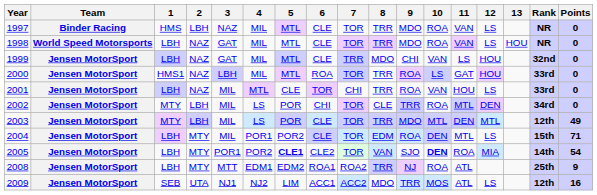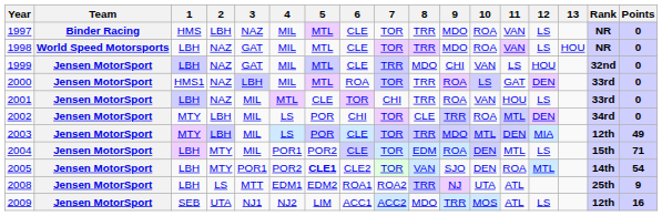 <table class="wikitable" style="text-align:center; font-size:90%">
 <tr>
 <th>Year</th>
 <th>Team</th>
 <th>1</th>
 <th>2</th>
 <th>3</th>
 <th>4</th>
 <th>5</th>
 <th>6</th>
 <th>7</th>
 <th>8</th>
 <th>9</th>
 <th>10</th>
 <th>11</th>
 <th>12</th>
 <th>13</th>
 <th>Rank</th>
 <th>Points</th>
 </tr>
 <tr>
 <td><a href='#'>1997</a></td>
 <th><a href='#'>Binder Racing</a></th>
 <td><a href='#'>HMS</a></td>
 <td><a href='#'>LBH</a></td>
 <td><a href='#'>NAZ</a></td>
 <td><a href='#'>MIL</a></td>
 <td style="background:#EFCFFF;"><a href='#'>MTL</a><br></td>
 <td><a href='#'>CLE</a></td>
 <td><a href='#'>TOR</a></td>
 <td><a href='#'>TRR</a></td>
 <td><a href='#'>MDO</a></td>
 <td><a href='#'>ROA</a></td>
 <td><a href='#'>VAN</a></td>
 <td><a href='#'>LS</a></td>
 <td></td>
 <td style="background:#CFCFFF;"><strong>NR</strong></td>
 <td style="background:#CFCFFF;"><strong>0</strong></td>
 </tr>
 <tr>
 <td><a href='#'>1998</a></td>
 <th><a href='#'>World Speed Motorsports</a></th>
 <td><a href='#'>LBH</a></td>
 <td><a href='#'>NAZ</a></td>
 <td><a href='#'>GAT</a></td>
 <td><a href='#'>MIL</a></td>
 <td><a href='#'>MTL</a><br></td>
 <td><a href='#'>CLE</a></td>
 <td style="background:#EFCFFF;"><a href='#'>TOR</a><br></td>
 <td style="background:#EFCFFF;"><a href='#'>TRR</a><br></td>
 <td><a href='#'>MDO</a></td>
 <td><a href='#'>ROA</a></td>
 <td style="background:#EFCFFF;"><a href='#'>VAN</a><br></td>
 <td><a href='#'>LS</a></td>
 <td><a href='#'>HOU</a></td>
 <td style="background:#CFCFFF;"><strong>NR</strong></td>
 <td style="background:#CFCFFF;"><strong>0</strong></td>
 </tr>
 <tr>
 <td><a href='#'>1999</a></td>
 <th><a href='#'>Jensen MotorSport</a></th>
 <td style="background:#CFCFFF;"><a href='#'>LBH</a><br></td>
 <td><a href='#'>NAZ</a></td>
 <td><a href='#'>GAT</a></td>
 <td><a href='#'>MIL</a></td>
 <td style="background:#CFCFFF;"><a href='#'>MTL</a><br></td>
 <td><a href='#'>CLE</a></td>
 <td style="background:#CFCFFF;"><a href='#'>TRR</a><br></td>
 <td><a href='#'>MDO</a></td>
 <td><a href='#'>CHI</a></td>
 <td><a href='#'>VAN</a></td>
 <td><a href='#'>LS</a></td>
 <td><a href='#'>HOU</a></td>
 <td></td>
 <td style="background:#CFCFFF;"><strong>32nd</strong></td>
 <td style="background:#CFCFFF;"><strong>0</strong></td>
 </tr>
 <tr>
 <td><a href='#'>2000</a></td>
 <th><a href='#'>Jensen MotorSport</a></th>
 <td><a href='#'>HMS1</a></td>
 <td><a href='#'>NAZ</a></td>
 <td style="background:#CFCFFF;"><a href='#'>LBH</a><br></td>
 <td><a href='#'>MIL</a></td>
 <td style="background:#EFCFFF;"><a href='#'>MTL</a><br></td>
 <td><a href='#'>ROA</a></td>
 <td style="background:#CFCFFF;"><a href='#'>TOR</a><br></td>
 <td><a href='#'>TRR</a></td>
 <td style="background:#EFCFFF;"><a href='#'>ROA</a><br></td>
 <td style="background:#CFCFFF;"><a href='#'>LS</a><br></td>
 <td><a href='#'>GAT</a></td>
-<td style="background:#EFCFFF;"><a href='#'>HOU</a><br></td>
+<td style="background:#EFCFFF;"><a href='#'>DEN</a><br></td>
 <td></td>
 <td style="background:#CFCFFF;"><strong>33rd</strong></td>
 <td style="background:#CFCFFF;"><strong>0</strong></td>
 </tr>
 <tr>
 <td><a href='#'>2001</a></td>
 <th><a href='#'>Jensen MotorSport</a></th>
 <td style="background:#CFCFFF;"><a href='#'>LBH</a><br></td>
 <td><a href='#'>NAZ</a></td>
 <td><a href='#'>MIL</a></td>
 <td style="background:#EFCFFF;"><a href='#'>MTL</a><br></td>
 <td><a href='#'>CLE</a></td>
 <td style="background:#EFCFFF;"><a href='#'>TOR</a><br></td>
 <td><a href='#'>CHI</a></td>
 <td><a href='#'>TRR</a></td>
 <td><a href='#'>ROA</a></td>
 <td><a href='#'>VAN</a></td>
 <td><a href='#'>HOU</a></td>
 <td><a href='#'>LS</a></td>
 <td></td>
 <td style="background:#CFCFFF;"><strong>33rd</strong></td>
 <td style="background:#CFCFFF;"><strong>0</strong></td>
 </tr>
 <tr>
 <td><a href='#'>2002</a></td>
 <th><a href='#'>Jensen MotorSport</a></th>
 <td><a href='#'>MTY</a></td>
 <td><a href='#'>LBH</a></td>
 <td><a href='#'>MIL</a></td>
 <td><a href='#'>LS</a></td>
 <td><a href='#'>POR</a></td>
 <td><a href='#'>CHI</a></td>
 <td style="background:#EFCFFF;"><a href='#'>TOR</a><br></td>
 <td><a href='#'>CLE</a></td>
 <td style="background:#CFCFFF;"><a href='#'>TRR</a><br></td>
 <td><a href='#'>ROA</a></td>
 <td style="background:#CFCFFF;"><a href='#'>MTL</a><br></td>
 <td style="background:#EFCFFF;"><a href='#'>DEN</a><br></td>
 <td></td>
 <td style="background:#CFCFFF;"><strong>34rd</strong></td>
 <td style="background:#CFCFFF;"><strong>0</strong></td>
 </tr>
 <tr>
 <td><a href='#'>2003</a></td>
 <th><a href='#'>Jensen MotorSport</a></th>
 <td style="background:#EFCFFF;"><a href='#'>MTY</a><br></td>
 <td style="background:#CFCFFF;"><a href='#'>LBH</a><br></td>
 <td><a href='#'>MIL</a></td>
 <td style="background:#CFEAFF;"><a href='#'>LS</a><br></td>
 <td style="background:#CFCFFF;"><a href='#'>POR</a><br></td>
 <td style="background:#CFEAFF;"><a href='#'>CLE</a><br></td>
 <td style="background:#CFCFFF;"><a href='#'>TOR</a><br></td>
 <td style="background:#CFCFFF;"><a href='#'>TRR</a><br></td>
 <td style="background:#CFCFFF;"><a href='#'>MDO</a><br></td>
 <td style="background:#CFCFFF;"><a href='#'>MTL</a><br></td>
 <td style="background:#CFCFFF;"><a href='#'>DEN</a><br></td>
-<td style="background:#CFEAFF;"><a href='#'>MTL</a><br></td>
+<td style="background:#CFEAFF;"><a href='#'>MIA</a><br></td>
 <td></td>
 <td style="background:#CFCFFF;"><strong>12th</strong></td>
 <td style="background:#CFCFFF;"><strong>49</strong></td>
 </tr>
 <tr>
 <td><a href='#'>2004</a></td>
 <th><a href='#'>Jensen MotorSport</a></th>
 <td style="background:#EFCFFF;"><a href='#'>LBH</a><br></td>
 <td><a href='#'>MTY</a></td>
 <td><a href='#'>MIL</a></td>
 <td><a href='#'>POR1</a></td>
 <td><a href='#'>POR2</a></td>
 <td style="background:#CFCFFF;"><a href='#'>CLE</a><br></td>
 <td style="background:#CFEAFF;"><a href='#'>TOR</a><br></td>
 <td style="background:#CFEAFF;"><a href='#'>EDM</a><br></td>
 <td style="background:#CFEAFF;"><a href='#'>ROA</a><br></td>
 <td style="background:#CFCFFF;"><a href='#'>DEN</a><br></td>
 <td><a href='#'>MTL</a></td>
 <td><a href='#'>LS</a></td>
 <td></td>
 <td style="background:#CFCFFF;"><strong>15th</strong></td>
 <td style="background:#CFCFFF;"><strong>71</strong></td>
 </tr>
 <tr>
 <td><a href='#'>2005</a></td>
 <th><a href='#'>Jensen MotorSport</a></th>
 <td><a href='#'>LBH</a></td>
 <td><a href='#'>MTY</a></td>
 <td><a href='#'>POR1</a></td>
 <td><a href='#'>POR2</a></td>
 <td><strong><a href='#'>CLE1</a></strong></td>
 <td><a href='#'>CLE2</a></td>
 <td style="background:#DFFFDF;"><a href='#'>TOR</a><br></td>
 <td style="background:#CFEAFF;"><a href='#'>VAN</a><br></td>
 <td><a href='#'>SJO</a></td>
-<td><strong><a href='#'>DEN</a></strong></td>
+<td><a href='#'>DEN</a></td>
 <td><a href='#'>ROA</a></td>
-<td style="background:#CFEAFF;"><a href='#'>MIA</a><br></td>
+<td style="background:#CFEAFF;"><a href='#'>MTL</a><br></td>
 <td></td>
 <td style="background:#CFCFFF;"><strong>14th</strong></td>
 <td style="background:#CFCFFF;"><strong>54</strong></td>
 </tr>
 <tr>
 <td><a href='#'>2008</a></td>
 <th><a href='#'>Jensen MotorSport</a></th>
 <td><a href='#'>LBH</a></td>
-<td><a href='#'>MTY</a></td>
+<td><a href='#'>LS</a></td>
 <td><a href='#'>MTT</a></td>
 <td><a href='#'>EDM1</a></td>
 <td><a href='#'>EDM2</a></td>
 <td><a href='#'>ROA1</a></td>
 <td><a href='#'>ROA2</a></td>
 <td style="background:#CFCFFF;"><a href='#'>TRR</a><br></td>
 <td style="background:#EFCFFF;"><a href='#'>NJ</a><br></td>
-<td><a href='#'>ROA</a></td>
+<td><a href='#'>UTA</a></td>
 <td><a href='#'>ATL</a></td>
 <td></td>
 <td></td>
 <td style="background:#CFCFFF;"><strong>25th</strong></td>
 <td style="background:#CFCFFF;"><strong>9</strong></td>
 </tr>
 <tr>
 <td><a href='#'>2009</a></td>
 <th><a href='#'>Jensen MotorSport</a></th>
 <td><a href='#'>SEB</a></td>
 <td><a href='#'>UTA</a></td>
 <td><a href='#'>NJ1</a></td>
 <td><a href='#'>NJ2</a></td>
 <td><a href='#'>LIM</a></td>
 <td><a href='#'>ACC1</a></td>
 <td style="background:#CFEAFF;"><a href='#'>ACC2</a><br></td>
 <td><a href='#'>MDO</a></td>
 <td style="background:#CFEAFF;"><a href='#'>TRR</a><br></td>
 <td style="background:#CFEAFF;"><a href='#'>MOS</a><br></td>
 <td><a href='#'>ATL</a></td>
 <td><a href='#'>LS</a></td>
 <td></td>
 <td rowspan=2 style="background:#CFCFFF;"><strong>12th</strong></td>
 <td rowspan=2 style="background:#CFCFFF;"><strong>16</strong></td>
 </tr>
 </table>
